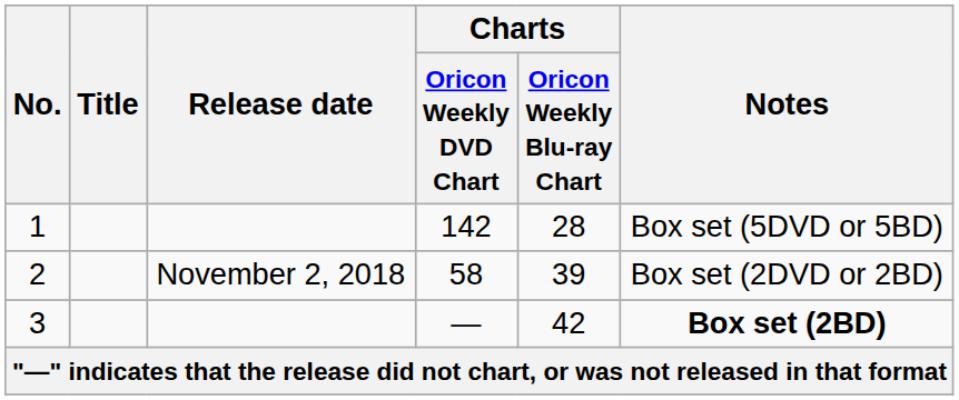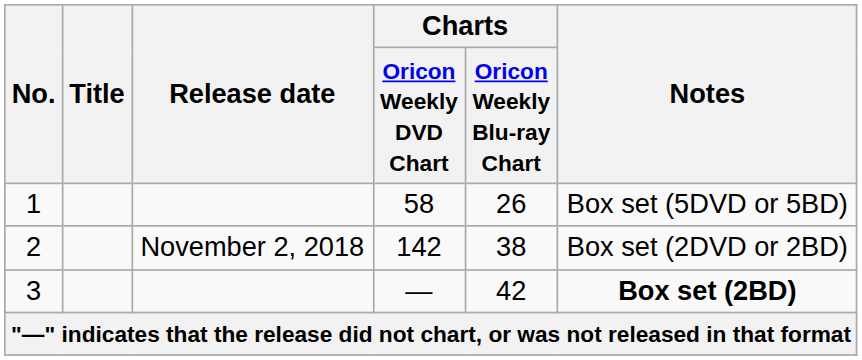 <table class="wikitable" style="text-align:center;">
 <tr>
 <th rowspan="2">No.</th>
 <th rowspan="2">Title</th>
 <th rowspan="2">Release date</th>
 <th colspan="2">Charts</th>
 <th rowspan="2">Notes</th>
 </tr>
 <tr>
 <th><small><a href='#'>Oricon</a><br>Weekly<br>DVD<br>Chart</small><br></th>
 <th><small><a href='#'>Oricon</a><br>Weekly<br>Blu-ray<br>Chart</small><br></th>
 </tr>
 <tr>
 <td>1</td>
 <td></td>
 <td></td>
-<td>142</td>
-<td>28</td>
+<td>58</td>
+<td>26</td>
 <td>Box set (5DVD or 5BD)</td>
 </tr>
 <tr>
 <td>2</td>
 <td></td>
 <td>November 2, 2018</td>
-<td>58</td>
-<td>39</td>
+<td>142</td>
+<td>38</td>
 <td>Box set (2DVD or 2BD)</td>
 </tr>
 <tr>
 <td>3</td>
 <td></td>
 <td></td>
 <td>—</td>
 <td>42</td>
 <td><strong>Box set (2BD)</strong></td>
 </tr>
 <tr>
 <th colspan="6"><small>"—" indicates that the release did not chart, or was not released in that format</small></th>
 </tr>
 </table>
